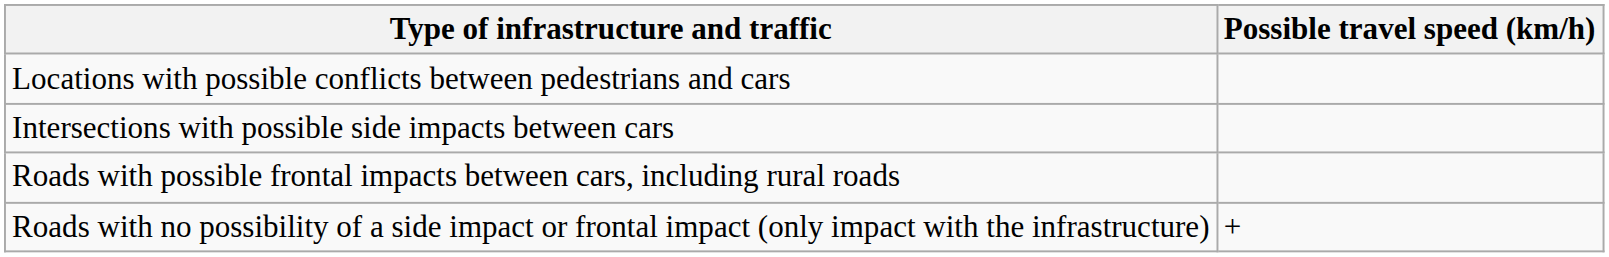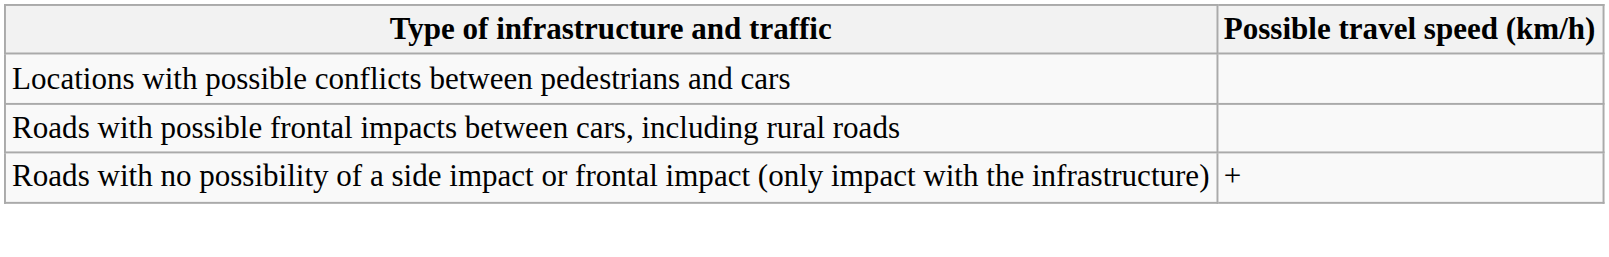 <table class="wikitable">
 <tr>
 <th>Type of infrastructure and traffic</th>
 <th>Possible travel speed (km/h)</th>
 </tr>
 <tr>
 <td>Locations with possible conflicts between pedestrians and cars</td>
-<td></td>
-</tr>
-<tr>
-<td>Intersections with possible side impacts between cars</td>
 <td></td>
 </tr>
 <tr>
 <td>Roads with possible frontal impacts between cars, including rural roads</td>
 <td></td>
 </tr>
 <tr>
 <td>Roads with no possibility of a side impact or frontal impact (only impact with the infrastructure)</td>
 <td>+</td>
 </tr>
 </table>
